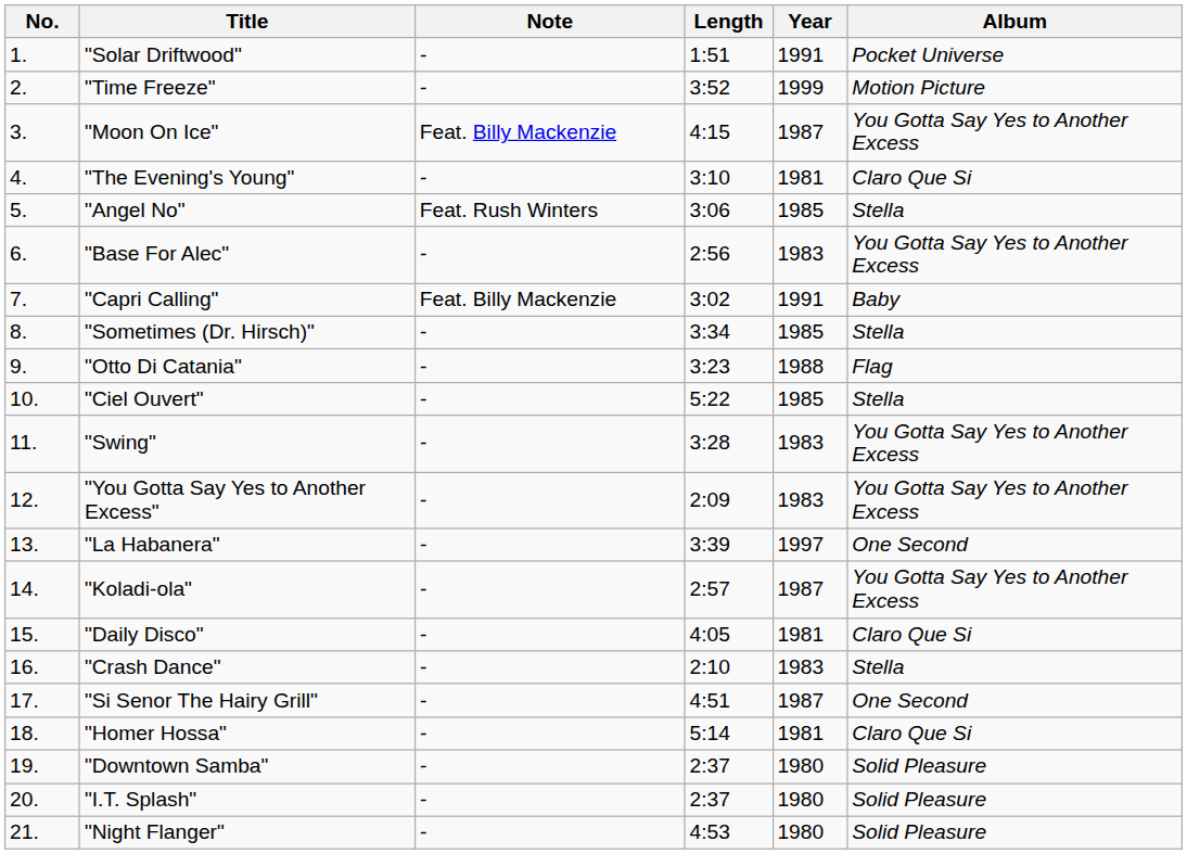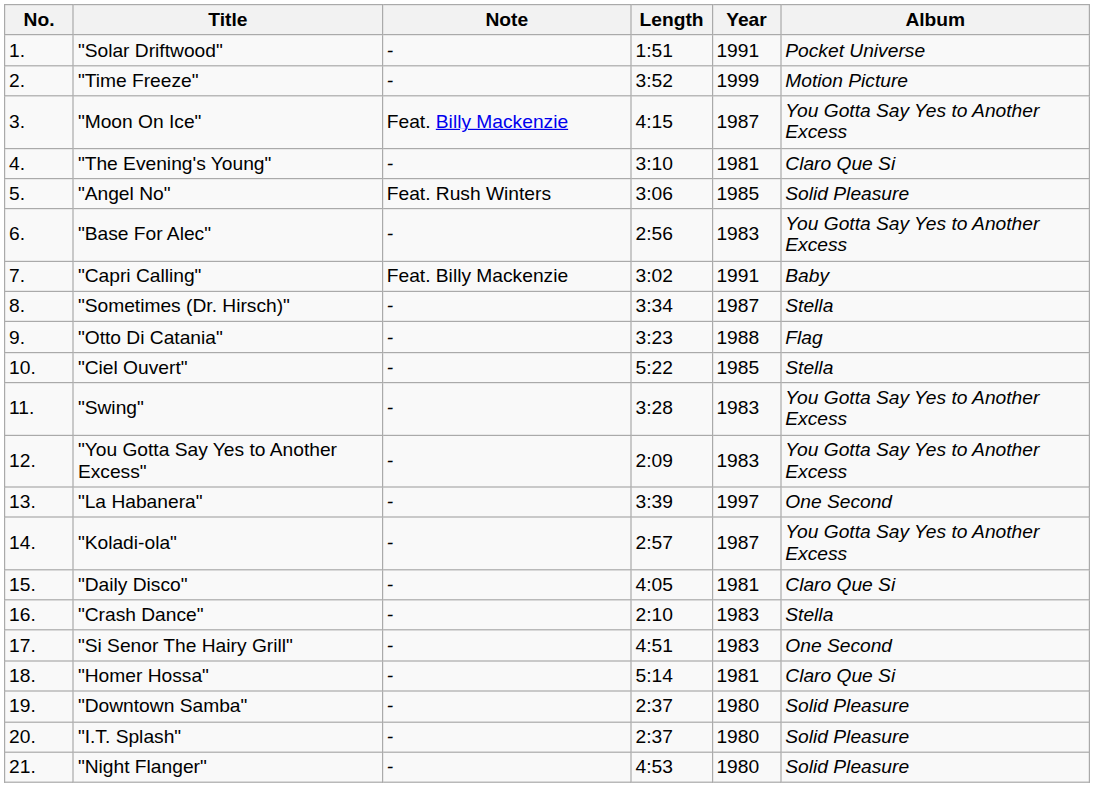 <table class="sortable wikitable">
 <tr>
 <th width="50">No.</th>
 <th width="250">Title</th>
 <th width="200">Note</th>
 <th width="60">Length</th>
 <th width="50">Year</th>
 <th width="250">Album</th>
 </tr>
 <tr>
 <td>1.</td>
 <td>"Solar Driftwood"</td>
 <td><em>-</em></td>
 <td>1:51</td>
 <td>1991</td>
 <td><em>Pocket Universe</em></td>
 </tr>
 <tr>
 <td>2.</td>
 <td>"Time Freeze"</td>
 <td><em>-</em></td>
 <td>3:52</td>
 <td>1999</td>
 <td><em>Motion Picture</em></td>
 </tr>
 <tr>
 <td>3.</td>
 <td>"Moon On Ice"</td>
 <td>Feat. <a href='#'>Billy Mackenzie</a></td>
 <td>4:15</td>
 <td>1987</td>
 <td><em>You Gotta Say Yes to Another Excess</em></td>
 </tr>
 <tr>
 <td>4.</td>
 <td>"The Evening's Young"</td>
 <td><em>-</em></td>
 <td>3:10</td>
 <td>1981</td>
 <td><em>Claro Que Si</em></td>
 </tr>
 <tr>
 <td>5.</td>
 <td>"Angel No"</td>
 <td>Feat. Rush Winters</td>
 <td>3:06</td>
 <td>1985</td>
-<td><em>Stella</em></td>
+<td><em>Solid Pleasure</em></td>
 </tr>
 <tr>
 <td>6.</td>
 <td>"Base For Alec"</td>
 <td><em>-</em></td>
 <td>2:56</td>
 <td>1983</td>
 <td><em>You Gotta Say Yes to Another Excess</em></td>
 </tr>
 <tr>
 <td>7.</td>
 <td>"Capri Calling"</td>
 <td>Feat. Billy Mackenzie</td>
 <td>3:02</td>
 <td>1991</td>
 <td><em>Baby</em></td>
 </tr>
 <tr>
 <td>8.</td>
 <td>"Sometimes (Dr. Hirsch)"</td>
 <td><em>-</em></td>
 <td>3:34</td>
-<td>1985</td>
+<td>1987</td>
 <td><em>Stella</em></td>
 </tr>
 <tr>
 <td>9.</td>
 <td>"Otto Di Catania"</td>
 <td><em>-</em></td>
 <td>3:23</td>
 <td>1988</td>
 <td><em>Flag</em></td>
 </tr>
 <tr>
 <td>10.</td>
 <td>"Ciel Ouvert"</td>
 <td><em>-</em></td>
 <td>5:22</td>
 <td>1985</td>
 <td><em>Stella</em></td>
 </tr>
 <tr>
 <td>11.</td>
 <td>"Swing"</td>
 <td><em>-</em></td>
 <td>3:28</td>
 <td>1983</td>
 <td><em>You Gotta Say Yes to Another Excess</em></td>
 </tr>
 <tr>
 <td>12.</td>
 <td>"You Gotta Say Yes to Another Excess"</td>
 <td><em>-</em></td>
 <td>2:09</td>
 <td>1983</td>
 <td><em>You Gotta Say Yes to Another Excess</em></td>
 </tr>
 <tr>
 <td>13.</td>
 <td>"La Habanera"</td>
 <td><em>-</em></td>
 <td>3:39</td>
 <td>1997</td>
 <td><em>One Second</em></td>
 </tr>
 <tr>
 <td>14.</td>
 <td>"Koladi-ola"</td>
 <td><em>-</em></td>
 <td>2:57</td>
 <td>1987</td>
 <td><em>You Gotta Say Yes to Another Excess</em></td>
 </tr>
 <tr>
 <td>15.</td>
 <td>"Daily Disco"</td>
 <td><em>-</em></td>
 <td>4:05</td>
 <td>1981</td>
 <td><em>Claro Que Si</em></td>
 </tr>
 <tr>
 <td>16.</td>
 <td>"Crash Dance"</td>
 <td><em>-</em></td>
 <td>2:10</td>
 <td>1983</td>
 <td><em>Stella</em></td>
 </tr>
 <tr>
 <td>17.</td>
 <td>"Si Senor The Hairy Grill"</td>
 <td><em>-</em></td>
 <td>4:51</td>
-<td>1987</td>
+<td>1983</td>
 <td><em>One Second</em></td>
 </tr>
 <tr>
 <td>18.</td>
 <td>"Homer Hossa"</td>
 <td><em>-</em></td>
 <td>5:14</td>
 <td>1981</td>
 <td><em>Claro Que Si</em></td>
 </tr>
 <tr>
 <td>19.</td>
 <td>"Downtown Samba"</td>
 <td><em>-</em></td>
 <td>2:37</td>
 <td>1980</td>
 <td><em>Solid Pleasure</em></td>
 </tr>
 <tr>
 <td>20.</td>
 <td>"I.T. Splash"</td>
 <td><em>-</em></td>
 <td>2:37</td>
 <td>1980</td>
 <td><em>Solid Pleasure</em></td>
 </tr>
 <tr>
 <td>21.</td>
 <td>"Night Flanger"</td>
 <td><em>-</em></td>
 <td>4:53</td>
 <td>1980</td>
 <td><em>Solid Pleasure</em></td>
 </tr>
 </table>
